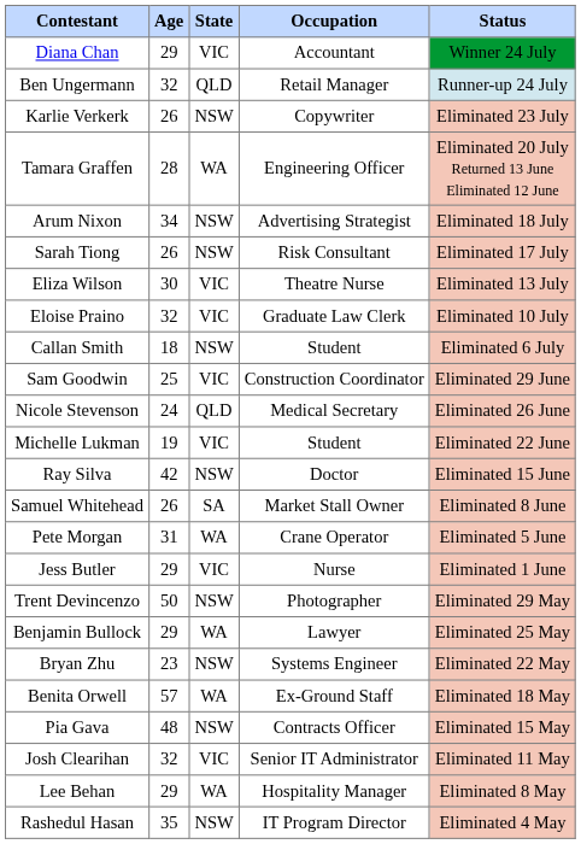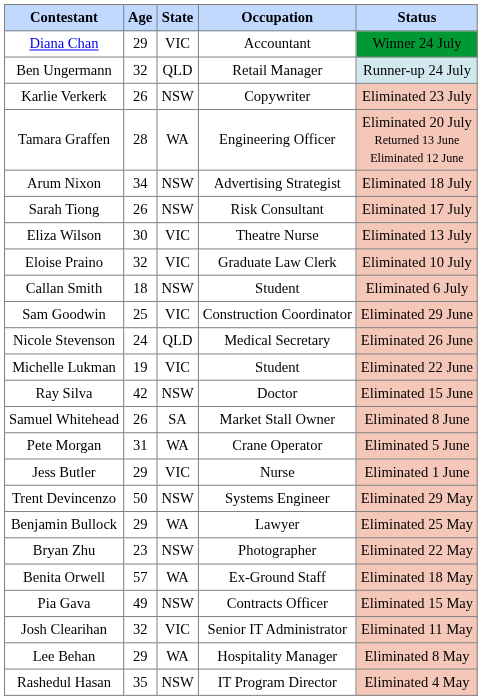 <table class="sortable" border="1" cellpadding="4" cellspacing="0" style="text-align:center; font-size:90%; border-collapse:collapse;">
 <tr style="background:#C1D8FF;">
 <th>Contestant</th>
 <th>Age</th>
 <th>State</th>
 <th>Occupation</th>
 <th>Status</th>
 </tr>
 <tr>
 <td><a href='#'>Diana Chan</a></td>
 <td>29</td>
 <td>VIC</td>
 <td>Accountant</td>
 <td style="background:#093;"><span>Winner 24 July</span></td>
 </tr>
 <tr>
 <td>Ben Ungermann</td>
 <td>32</td>
 <td>QLD</td>
 <td>Retail Manager</td>
 <td style="background:#d1e8ef; text-align:center;">Runner-up 24 July</td>
 </tr>
 <tr>
 <td>Karlie Verkerk</td>
 <td>26</td>
 <td>NSW</td>
 <td>Copywriter</td>
 <td style="background:#f4c7b8; text-align:center">Eliminated 23 July</td>
 </tr>
 <tr>
 <td>Tamara Graffen</td>
 <td>28</td>
 <td>WA</td>
 <td>Engineering Officer</td>
 <td style="background:#f4c7b8; text-align:center;">Eliminated 20 July<br><small>Returned 13 June</small><br><small>Eliminated 12 June</small></td>
 </tr>
 <tr>
 <td>Arum Nixon</td>
 <td>34</td>
 <td>NSW</td>
 <td>Advertising Strategist</td>
 <td style="background:#f4c7b8; text-align:center;">Eliminated 18 July</td>
 </tr>
 <tr>
 <td>Sarah Tiong</td>
 <td>26</td>
 <td>NSW</td>
 <td>Risk Consultant</td>
 <td style="background:#f4c7b8; text-align:center;">Eliminated 17 July</td>
 </tr>
 <tr>
 <td>Eliza Wilson</td>
 <td>30</td>
 <td>VIC</td>
 <td>Theatre Nurse</td>
 <td style="background:#f4c7b8; text-align:center;">Eliminated 13 July</td>
 </tr>
 <tr>
 <td>Eloise Praino</td>
 <td>32</td>
 <td>VIC</td>
 <td>Graduate Law Clerk</td>
 <td style="background:#f4c7b8; text-align:center;">Eliminated 10 July</td>
 </tr>
 <tr>
 <td>Callan Smith</td>
 <td>18</td>
 <td>NSW</td>
 <td>Student</td>
 <td style="background:#f4c7b8; text-align:center;">Eliminated 6 July</td>
 </tr>
 <tr>
 <td>Sam Goodwin</td>
 <td>25</td>
 <td>VIC</td>
 <td>Construction Coordinator</td>
 <td style="background:#f4c7b8; text-align:center;">Eliminated 29 June</td>
 </tr>
 <tr>
 <td>Nicole Stevenson</td>
 <td>24</td>
 <td>QLD</td>
 <td>Medical Secretary</td>
 <td style="background:#f4c7b8; text-align:center;">Eliminated 26 June</td>
 </tr>
 <tr>
 <td>Michelle Lukman</td>
 <td>19</td>
 <td>VIC</td>
 <td>Student</td>
 <td style="background:#f4c7b8; text-align:center;">Eliminated 22 June</td>
 </tr>
 <tr>
 <td>Ray Silva</td>
 <td>42</td>
 <td>NSW</td>
 <td>Doctor</td>
 <td style="background:#f4c7b8; text-align:center;">Eliminated 15 June</td>
 </tr>
 <tr>
 <td>Samuel Whitehead</td>
 <td>26</td>
 <td>SA</td>
 <td>Market Stall Owner</td>
 <td style="background:#f4c7b8; text-align:center;">Eliminated 8 June</td>
 </tr>
 <tr>
 <td>Pete Morgan</td>
 <td>31</td>
 <td>WA</td>
 <td>Crane Operator</td>
 <td style="background:#f4c7b8; text-align:center;">Eliminated 5 June</td>
 </tr>
 <tr>
 <td>Jess Butler</td>
 <td>29</td>
 <td>VIC</td>
 <td>Nurse</td>
 <td style="background:#f4c7b8; text-align:center;">Eliminated 1 June</td>
 </tr>
 <tr>
 <td>Trent Devincenzo</td>
 <td>50</td>
 <td>NSW</td>
-<td>Photographer</td>
+<td>Systems Engineer</td>
 <td style="background:#f4c7b8; text-align:center;">Eliminated 29 May</td>
 </tr>
 <tr>
 <td>Benjamin Bullock</td>
 <td>29</td>
 <td>WA</td>
 <td>Lawyer</td>
 <td style="background:#f4c7b8; text-align:center;">Eliminated 25 May</td>
 </tr>
 <tr>
 <td>Bryan Zhu</td>
 <td>23</td>
 <td>NSW</td>
-<td>Systems Engineer</td>
+<td>Photographer</td>
 <td style="background:#f4c7b8; text-align:center;">Eliminated 22 May</td>
 </tr>
 <tr>
 <td>Benita Orwell</td>
 <td>57</td>
 <td>WA</td>
 <td>Ex-Ground Staff</td>
 <td style="background:#f4c7b8; text-align:center;">Eliminated 18 May</td>
 </tr>
 <tr>
 <td>Pia Gava</td>
-<td>48</td>
+<td>49</td>
 <td>NSW</td>
 <td>Contracts Officer</td>
 <td style="background:#f4c7b8; text-align:center;">Eliminated 15 May</td>
 </tr>
 <tr>
 <td>Josh Clearihan</td>
 <td>32</td>
 <td>VIC</td>
 <td>Senior IT Administrator</td>
 <td style="background:#f4c7b8; text-align:center;">Eliminated 11 May</td>
 </tr>
 <tr>
 <td>Lee Behan</td>
 <td>29</td>
 <td>WA</td>
 <td>Hospitality Manager</td>
 <td style="background:#f4c7b8; text-align:center;">Eliminated 8 May</td>
 </tr>
 <tr>
 <td>Rashedul Hasan</td>
 <td>35</td>
 <td>NSW</td>
 <td>IT Program Director</td>
 <td style="background:#f4c7b8; text-align:center;">Eliminated 4 May</td>
 </tr>
 </table>
